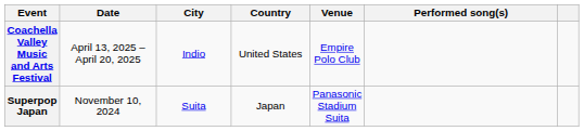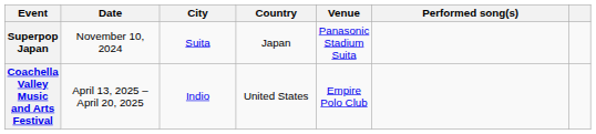 <table class="wikitable plainrowheaders" style="text-align:center;">
 <tr>
 <th scope="col">Event</th>
 <th scope="col" style="width:10em">Date</th>
 <th scope="col" style="width:8em;">City</th>
 <th scope="col" style="width:8em;">Country</th>
 <th scope="col">Venue</th>
 <th scope="col" style="width:22em">Performed song(s)</th>
 <th scope="col" style="width:2em"></th>
 </tr>
 <tr>
+<th scope="row">Superpop Japan</th>
+<td>November 10, 2024</td>
+<td><a href='#'>Suita</a></td>
+<td>Japan</td>
+<td><a href='#'>Panasonic Stadium Suita</a></td>
+<td></td>
+<td></td>
+</tr>
+<tr>
 <th scope="row"><a href='#'>Coachella Valley Music and Arts Festival</a></th>
 <td>April 13, 2025 – April 20, 2025</td>
 <td><a href='#'>Indio</a></td>
 <td>United States</td>
 <td><a href='#'>Empire Polo Club</a></td>
 <td></td>
 <td></td>
 </tr>
-<tr>
-<th scope="row">Superpop Japan</th>
-<td>November 10, 2024</td>
-<td><a href='#'>Suita</a></td>
-<td>Japan</td>
-<td><a href='#'>Panasonic Stadium Suita</a></td>
-<td></td>
-<td></td>
-</tr>
 </table>
